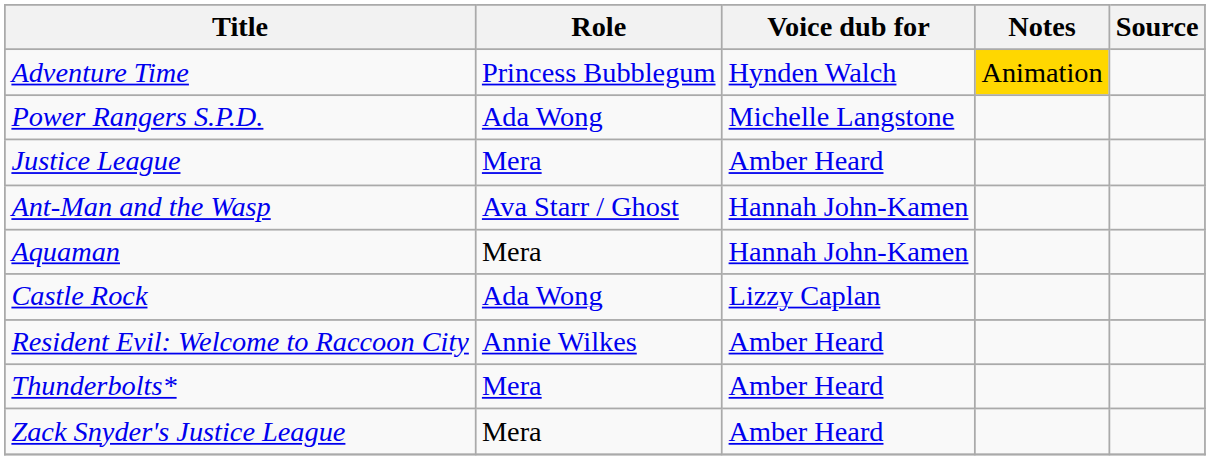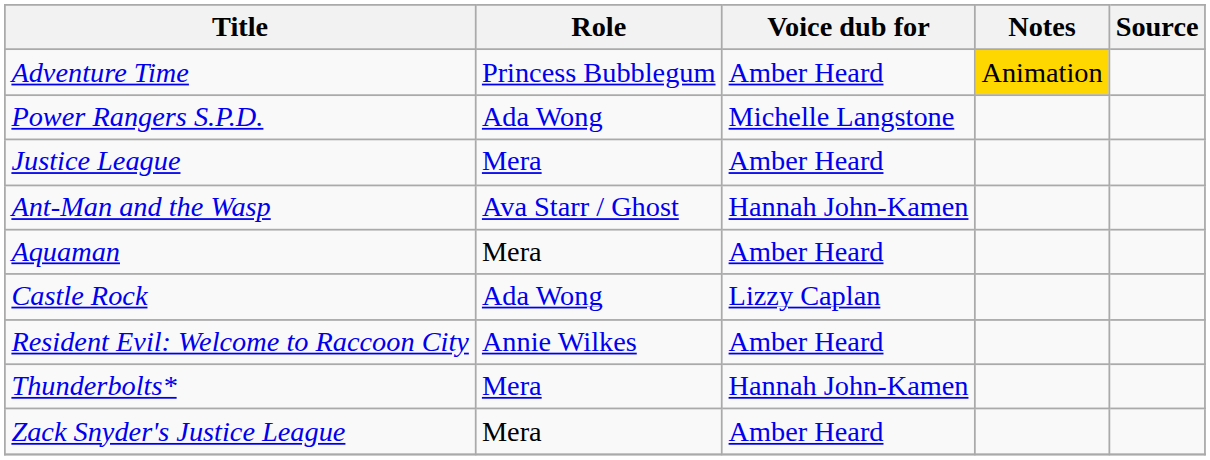 <table class="wikitable sortable">
 <tr>
 <th>Title</th>
 <th>Role</th>
 <th>Voice dub for</th>
 <th class="unsortable">Notes</th>
 <th class="unsortable">Source</th>
 </tr>
 <tr>
 <td><em><a href='#'>Adventure Time</a></em></td>
 <td><a href='#'>Princess Bubblegum</a></td>
-<td><a href='#'>Hynden Walch</a></td>
+<td><a href='#'>Amber Heard</a></td>
 <td style="background: gold;">Animation</td>
 <td></td>
 </tr>
 <tr>
 <td><em><a href='#'>Power Rangers S.P.D.</a></em></td>
 <td><a href='#'>Ada Wong</a></td>
 <td><a href='#'>Michelle Langstone</a></td>
 <td></td>
 <td></td>
 </tr>
 <tr>
 <td><em><a href='#'>Justice League</a></em></td>
 <td><a href='#'>Mera</a></td>
 <td><a href='#'>Amber Heard</a></td>
 <td></td>
 <td></td>
 </tr>
 <tr>
 <td><em><a href='#'>Ant-Man and the Wasp</a></em></td>
 <td><a href='#'>Ava Starr / Ghost</a></td>
 <td><a href='#'>Hannah John-Kamen</a></td>
 <td></td>
 <td></td>
 </tr>
 <tr>
 <td><em><a href='#'>Aquaman</a></em></td>
 <td>Mera</td>
-<td><a href='#'>Hannah John-Kamen</a></td>
+<td><a href='#'>Amber Heard</a></td>
 <td></td>
 <td></td>
 </tr>
 <tr>
 <td><em><a href='#'>Castle Rock</a></em></td>
 <td><a href='#'>Ada Wong</a></td>
 <td><a href='#'>Lizzy Caplan</a></td>
 <td></td>
 <td></td>
 </tr>
 <tr>
 <td><em><a href='#'>Resident Evil: Welcome to Raccoon City</a></em></td>
 <td><a href='#'>Annie Wilkes</a></td>
 <td><a href='#'>Amber Heard</a></td>
 <td></td>
 <td></td>
 </tr>
 <tr>
 <td><em><a href='#'>Thunderbolts*</a></em></td>
 <td><a href='#'>Mera</a></td>
-<td><a href='#'>Amber Heard</a></td>
+<td><a href='#'>Hannah John-Kamen</a></td>
 <td></td>
 <td></td>
 </tr>
 <tr>
 <td><em><a href='#'>Zack Snyder's Justice League</a></em></td>
 <td>Mera</td>
 <td><a href='#'>Amber Heard</a></td>
 <td></td>
 <td></td>
 </tr>
 <tr>
 </tr>
 </table>
